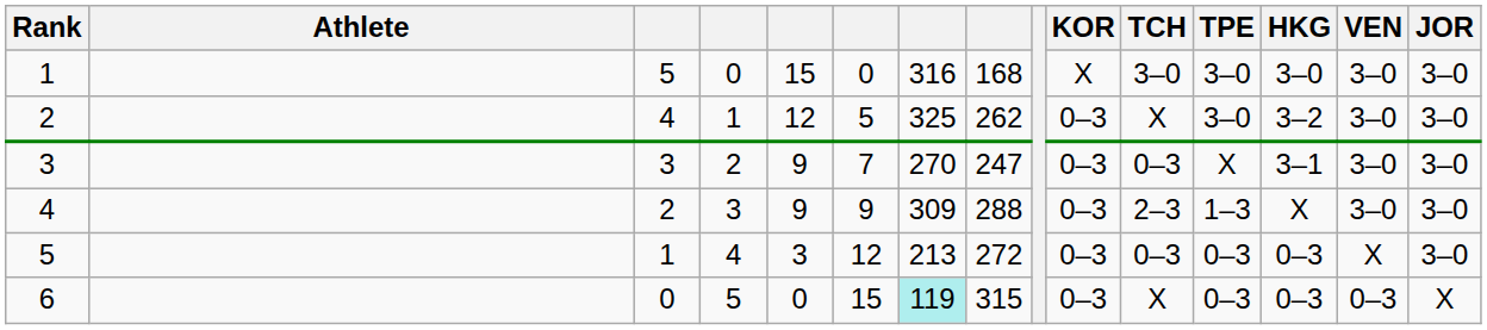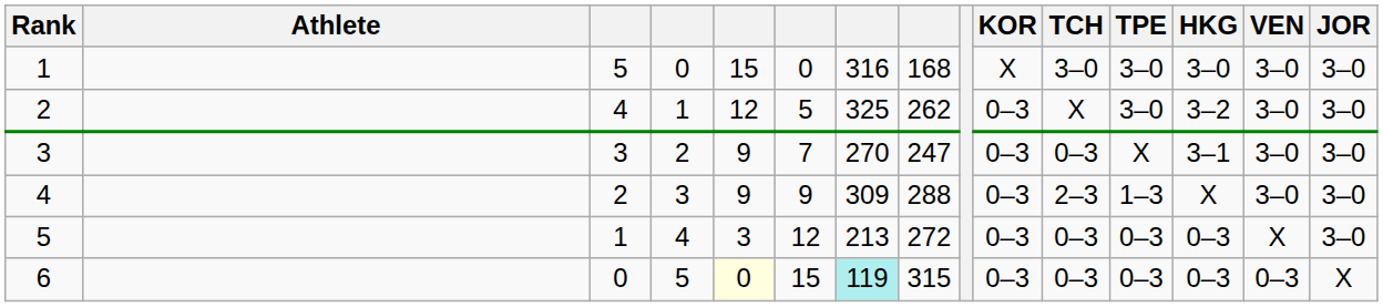 <table class="wikitable" style="text-align:center">
 <tr>
 <th>Rank</th>
 <th width=300>Athlete</th>
 <th width=30></th>
 <th width=30></th>
 <th width=30></th>
 <th width=30></th>
 <th width=30></th>
 <th width=30></th>
 <th rowspan=7></th>
 <th width=30>KOR</th>
 <th width=30>TCH</th>
 <th width=30>TPE</th>
 <th width=30>HKG</th>
 <th width=30>VEN</th>
 <th width=30>JOR</th>
 </tr>
 <tr>
 <td>1</td>
 <td align=left></td>
 <td>5</td>
 <td>0</td>
 <td>15</td>
 <td>0</td>
 <td>316</td>
 <td>168</td>
 <td>X</td>
 <td>3–0</td>
 <td>3–0</td>
 <td>3–0</td>
 <td>3–0</td>
 <td>3–0</td>
 </tr>
 <tr style="border-bottom:2px solid green;">
 <td>2</td>
 <td align=left></td>
 <td>4</td>
 <td>1</td>
 <td>12</td>
 <td>5</td>
 <td>325</td>
 <td>262</td>
 <td>0–3</td>
 <td>X</td>
 <td>3–0</td>
 <td>3–2</td>
 <td>3–0</td>
 <td>3–0</td>
 </tr>
 <tr>
 <td>3</td>
 <td align=left></td>
 <td>3</td>
 <td>2</td>
 <td>9</td>
 <td>7</td>
 <td>270</td>
 <td>247</td>
 <td>0–3</td>
 <td>0–3</td>
 <td>X</td>
 <td>3–1</td>
 <td>3–0</td>
 <td>3–0</td>
 </tr>
 <tr>
 <td>4</td>
 <td align=left></td>
 <td>2</td>
 <td>3</td>
 <td>9</td>
 <td>9</td>
 <td>309</td>
 <td>288</td>
 <td>0–3</td>
 <td>2–3</td>
 <td>1–3</td>
 <td>X</td>
 <td>3–0</td>
 <td>3–0</td>
 </tr>
 <tr>
 <td>5</td>
 <td align=left></td>
 <td>1</td>
 <td>4</td>
 <td>3</td>
 <td>12</td>
 <td>213</td>
 <td>272</td>
 <td>0–3</td>
 <td>0–3</td>
 <td>0–3</td>
 <td>0–3</td>
 <td>X</td>
 <td>3–0</td>
 </tr>
 <tr>
 <td>6</td>
 <td align=left></td>
 <td>0</td>
 <td>5</td>
-<td>0</td>
+<td style="background: lightyellow;">0</td>
 <td>15</td>
 <td style="background: paleturquoise;">119</td>
 <td>315</td>
 <td>0–3</td>
-<td>X</td>
+<td>0–3</td>
 <td>0–3</td>
 <td>0–3</td>
 <td>0–3</td>
 <td>X</td>
 </tr>
 </table>
